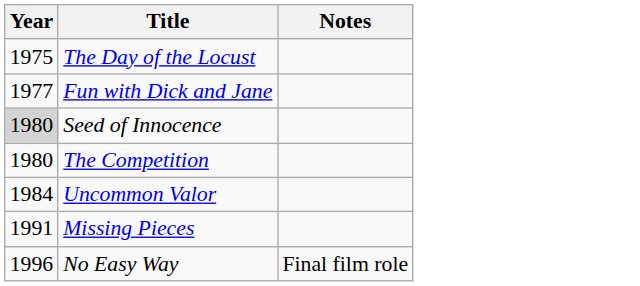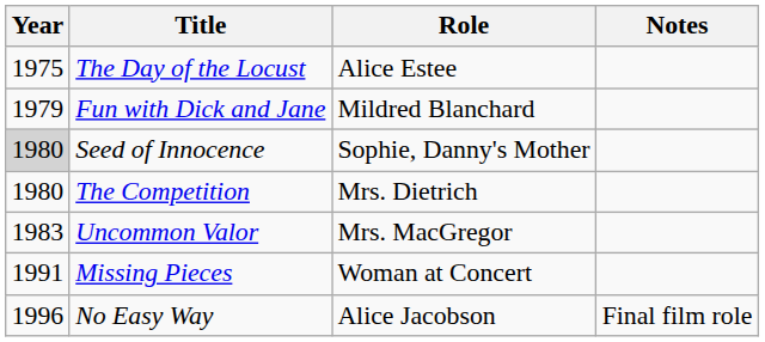 <table class="wikitable">
 <tr>
 <th>Year</th>
 <th>Title</th>
+<th>Role</th>
 <th>Notes</th>
 </tr>
 <tr>
 <td>1975</td>
 <td><em><a href='#'>The Day of the Locust</a></em></td>
+<td>Alice Estee</td>
 <td></td>
 </tr>
 <tr>
-<td>1977</td>
+<td>1979</td>
 <td><em><a href='#'>Fun with Dick and Jane</a></em></td>
+<td>Mildred Blanchard</td>
 <td></td>
 </tr>
 <tr>
 <td style="background: lightgrey;">1980</td>
 <td><em>Seed of Innocence</em></td>
+<td>Sophie, Danny's Mother</td>
 <td></td>
 </tr>
 <tr>
 <td>1980</td>
 <td><em><a href='#'>The Competition</a></em></td>
+<td>Mrs. Dietrich</td>
 <td></td>
 </tr>
 <tr>
-<td>1984</td>
+<td>1983</td>
 <td><em><a href='#'>Uncommon Valor</a></em></td>
+<td>Mrs. MacGregor</td>
 <td></td>
 </tr>
 <tr>
 <td>1991</td>
 <td><em><a href='#'>Missing Pieces</a></em></td>
+<td>Woman at Concert</td>
 <td></td>
 </tr>
 <tr>
 <td>1996</td>
 <td><em>No Easy Way</em></td>
+<td>Alice Jacobson</td>
 <td>Final film role</td>
 </tr>
 </table>
